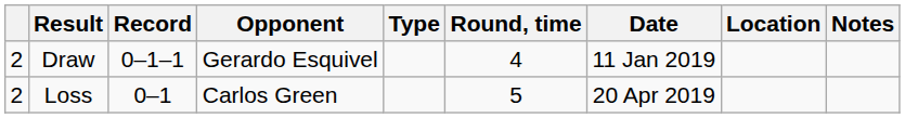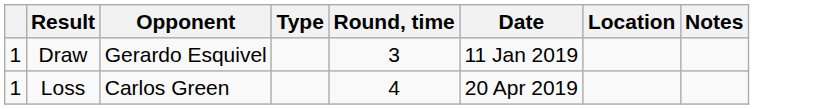 <table class="wikitable" style="text-align:center; font-size:95%">
 <tr>
 <th></th>
 <th>Result</th>
-<th>Record</th>
 <th>Opponent</th>
 <th>Type</th>
 <th>Round, time</th>
 <th>Date</th>
 <th>Location</th>
 <th>Notes</th>
 </tr>
 <tr>
-<td>2</td>
+<td>1</td>
 <td>Draw</td>
-<td>0–1–1</td>
 <td style="text-align:left;"> Gerardo Esquivel</td>
 <td></td>
-<td>4</td>
+<td>3</td>
 <td>11 Jan 2019</td>
 <td style="text-align:left;"> </td>
 <td style="text-align:left;"></td>
 </tr>
 <tr>
-<td>2</td>
+<td>1</td>
 <td>Loss</td>
-<td>0–1</td>
 <td style="text-align:left;"> Carlos Green</td>
 <td></td>
-<td>5</td>
+<td>4</td>
 <td>20 Apr 2019</td>
 <td style="text-align:left;"> </td>
 <td style="text-align:left;"></td>
 </tr>
 </table>
